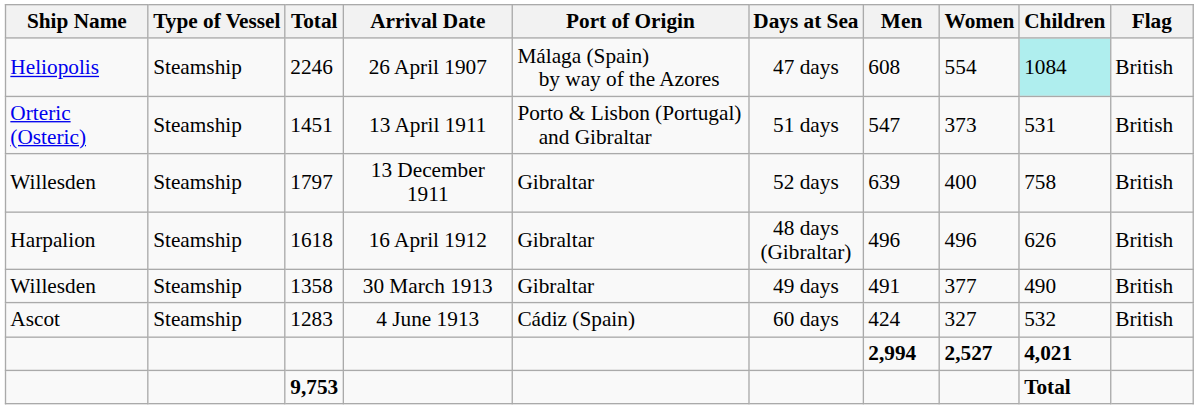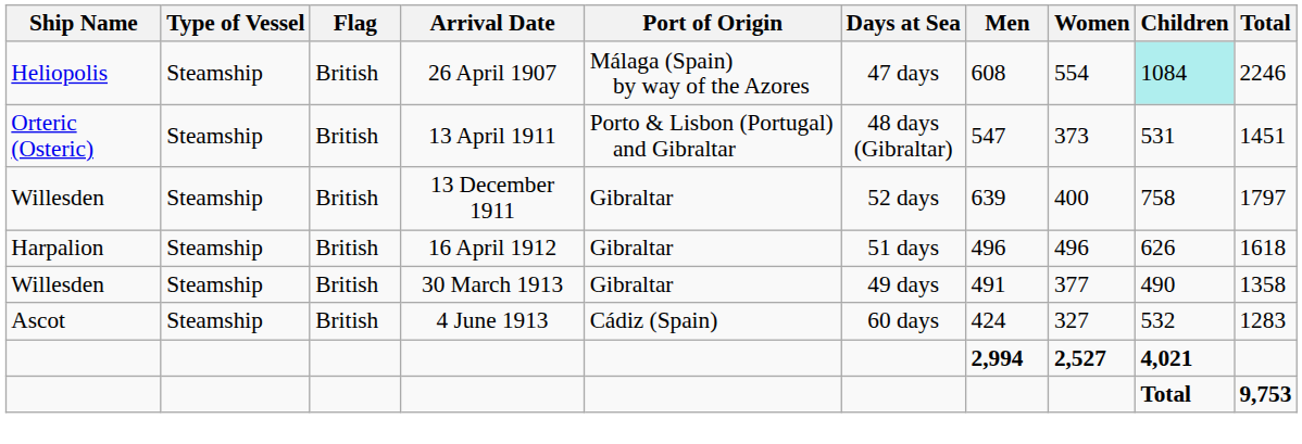 <table class="wikitable" style="margin: 1em auto 1em auto;">
 <tr>
 <th scope="col" width="100px">Ship Name</th>
 <th>Type of Vessel</th>
-<th>Total</th>
+<th scope="col" width="55px">Flag</th>
 <th scope="col" width="120px">Arrival Date</th>
 <th scope="col" width="170px">Port of Origin</th>
 <th>Days at Sea</th>
 <th scope="col" width="50px">Men</th>
 <th>Women</th>
 <th>Children</th>
-<th scope="col" width="55px">Flag</th>
+<th>Total</th>
 </tr>
 <tr>
 <td><a href='#'>Heliopolis</a></td>
 <td>Steamship</td>
-<td>2246</td>
+<td>British</td>
 <td align="center">26 April 1907</td>
 <td>Málaga (Spain)<br>    by way of the Azores</td>
 <td align="center">47 days</td>
 <td>608</td>
 <td>554</td>
 <td style="background: paleturquoise;">1084</td>
-<td>British</td>
+<td>2246</td>
 </tr>
 <tr>
 <td><a href='#'>Orteric (Osteric)</a></td>
 <td>Steamship</td>
-<td>1451</td>
+<td>British</td>
 <td align="center">13 April 1911</td>
 <td>Porto & Lisbon (Portugal)<br>    and Gibraltar</td>
-<td align="center">51 days</td>
+<td align="center">48 days<br>(Gibraltar)</td>
 <td>547</td>
 <td>373</td>
 <td>531</td>
-<td>British</td>
+<td>1451</td>
 </tr>
 <tr>
 <td>Willesden</td>
 <td>Steamship</td>
-<td>1797</td>
+<td>British</td>
 <td align="center">13 December 1911</td>
 <td>Gibraltar</td>
 <td align="center">52 days</td>
 <td>639</td>
 <td>400</td>
 <td>758</td>
-<td>British</td>
+<td>1797</td>
 </tr>
 <tr>
 <td>Harpalion</td>
 <td>Steamship</td>
-<td>1618</td>
+<td>British</td>
 <td align="center">16 April 1912</td>
 <td>Gibraltar</td>
-<td align="center">48 days<br>(Gibraltar)</td>
+<td align="center">51 days</td>
 <td>496</td>
 <td>496</td>
 <td>626</td>
-<td>British</td>
+<td>1618</td>
 </tr>
 <tr>
 <td>Willesden</td>
 <td>Steamship</td>
-<td>1358</td>
+<td>British</td>
 <td align="center">30 March 1913</td>
 <td>Gibraltar</td>
 <td align="center">49 days</td>
 <td>491</td>
 <td>377</td>
 <td>490</td>
-<td>British</td>
+<td>1358</td>
 </tr>
 <tr>
 <td>Ascot</td>
 <td>Steamship</td>
-<td>1283</td>
+<td>British</td>
 <td align="center">4 June 1913</td>
 <td>Cádiz (Spain)</td>
 <td align="center">60 days</td>
 <td>424</td>
 <td>327</td>
 <td>532</td>
-<td>British</td>
+<td>1283</td>
 </tr>
 <tr>
 <td></td>
 <td></td>
 <td></td>
 <td></td>
 <td></td>
 <td></td>
 <td><strong>2,994</strong></td>
 <td><strong>2,527</strong></td>
 <td><strong>4,021</strong></td>
 <td></td>
 </tr>
 <tr>
 <td></td>
 <td></td>
-<td><strong>9,753</strong></td>
+<td></td>
 <td></td>
 <td></td>
 <td></td>
 <td></td>
 <td></td>
 <td><strong>Total</strong></td>
-<td></td>
+<td><strong>9,753</strong></td>
 </tr>
 </table>
